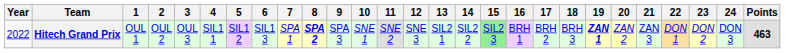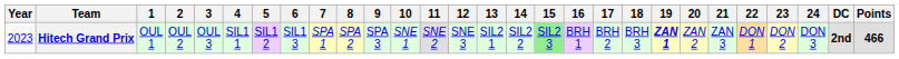 <table class="wikitable" style="text-align:center; font-size:85%">
 <tr>
 <th>Year</th>
 <th>Team</th>
 <th>1</th>
 <th>2</th>
 <th>3</th>
 <th>4</th>
 <th>5</th>
 <th>6</th>
 <th>7</th>
 <th>8</th>
 <th>9</th>
 <th>10</th>
 <th>11</th>
 <th>12</th>
 <th>13</th>
 <th>14</th>
 <th>15</th>
 <th>16</th>
 <th>17</th>
 <th>18</th>
 <th>19</th>
 <th>20</th>
 <th>21</th>
 <th>22</th>
 <th>23</th>
 <th>24</th>
+<th>DC</th>
 <th>Points</th>
 </tr>
 <tr>
-<td><a href='#'>2022</a></td>
+<td><a href='#'>2023</a></td>
 <th nowrap><a href='#'>Hitech Grand Prix</a></th>
 <td style="background:#DFFFDF;"><a href='#'>OUL<br>1</a><br></td>
 <td style="background:#DFFFDF;"><a href='#'>OUL<br>2</a><br></td>
 <td style="background:#DFFFDF;"><a href='#'>OUL<br>3</a><br></td>
 <td style="background:#DFFFDF;"><a href='#'>SIL1<br>1</a><br></td>
 <td style="background:#EFCFFF;"><a href='#'>SIL1<br>2</a><br></td>
 <td style="background:#DFFFDF;"><a href='#'>SIL1<br>3</a><br></td>
 <td style="background:#FFFFBF;"><em><a href='#'>SPA<br>1</a></em><br></td>
-<td style="background:#FFFFBF;"><strong><em><a href='#'>SPA<br>2</a></em><br></strong></td>
+<td style="background:#FFFFBF;"><em><a href='#'>SPA<br>2</a></em><br></td>
 <td style="background:#DFFFDF;"><a href='#'>SPA<br>3</a><br></td>
 <td style="background:#DFFFDF;"><em><a href='#'>SNE<br>1</a></em><br></td>
 <td style="background:#DFDFDF;"><em><a href='#'>SNE<br>2</a></em><br></td>
 <td style="background:#DFFFDF;"><a href='#'>SNE<br>3</a><br></td>
 <td style="background:#DFFFDF;"><a href='#'>SIL2<br>1</a><br></td>
 <td style="background:#DFFFDF;"><a href='#'>SIL2<br>2</a><br></td>
 <td style="background: lightgreen;"><a href='#'>SIL2<br>3</a><br></td>
 <td style="background:#EFCFFF;"><a href='#'>BRH<br>1</a><br></td>
 <td style="background:#DFFFDF;"><a href='#'>BRH<br>2</a><br></td>
 <td style="background:#DFFFDF;"><a href='#'>BRH<br>3</a><br></td>
 <td style="background:#FFFFBF;"><strong><em><a href='#'>ZAN<br>1</a></em></strong><br></td>
 <td style="background:#FFFFBF;"><em><a href='#'>ZAN<br>2</a></em><br></td>
 <td style="background:#DFFFDF;"><a href='#'>ZAN<br>3</a><br></td>
 <td style="background:#FFDF9F;"><em><a href='#'>DON<br>1</a></em><br></td>
 <td style="background:#FFFFBF;"><em><a href='#'>DON<br>2</a></em><br></td>
 <td style="background:#DFFFDF;"><a href='#'>DON<br>3</a><br></td>
-<th style="background:#DFDFDF">463</th>
+<th style="background:#DFDFDF">2nd</th>
+<th style="background:#DFDFDF">466</th>
 </tr>
 </table>
